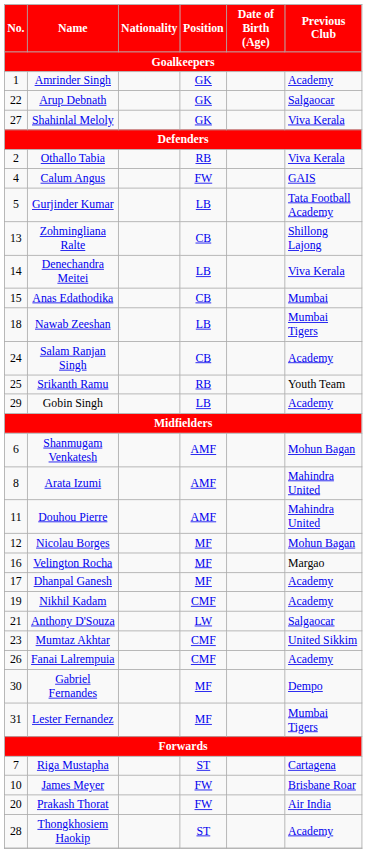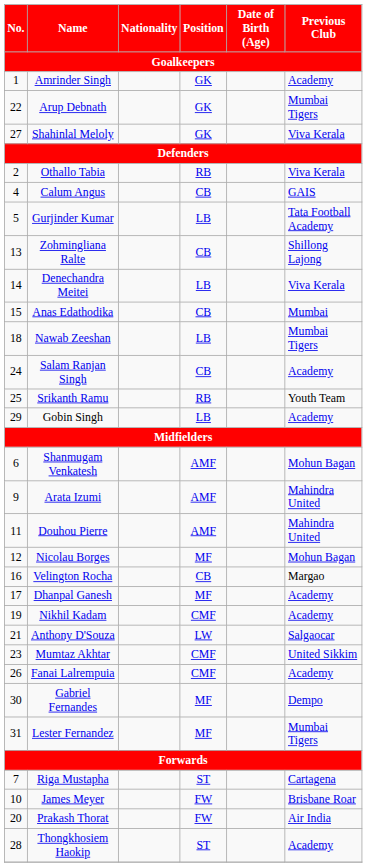 <table class="wikitable" style="text-align:center; font-size:90%; width:70%">
 <tr>
 <th style="background:#FF0000; color:white; text-align:center;">No.</th>
 <th style="background:#FF0000; color:white; text-align:center;">Name</th>
 <th style="background:#FF0000; color:white; text-align:center;">Nationality</th>
 <th style="background:#FF0000; color:white; text-align:center;">Position</th>
 <th style="background:#FF0000; color:white; text-align:center;">Date of Birth (Age)</th>
 <th style="background:#FF0000; color:white; text-align:center;">Previous Club</th>
 </tr>
 <tr>
 <th colspan=7  style="background:#FF0000; color:white; text-align:center;">Goalkeepers</th>
 </tr>
 <tr>
 <td>1</td>
 <td><a href='#'>Amrinder Singh</a></td>
 <td align=center></td>
 <td><a href='#'>GK</a></td>
 <td></td>
 <td align=left><a href='#'>Academy</a></td>
 </tr>
 <tr>
 <td>22</td>
 <td><a href='#'>Arup Debnath</a></td>
 <td align=center></td>
 <td><a href='#'>GK</a></td>
 <td></td>
-<td align=left> <a href='#'>Salgaocar</a></td>
+<td align=left> <a href='#'>Mumbai Tigers</a></td>
 </tr>
 <tr>
 <td>27</td>
 <td><a href='#'>Shahinlal Meloly</a></td>
 <td align=center></td>
 <td><a href='#'>GK</a></td>
 <td></td>
 <td align=left> <a href='#'>Viva Kerala</a></td>
 </tr>
 <tr>
 <th colspan=6  style="background:#FF0000; color:white; text-align:center;">Defenders</th>
 </tr>
 <tr>
 <td>2</td>
 <td><a href='#'>Othallo Tabia</a></td>
 <td align=center></td>
 <td><a href='#'>RB</a></td>
 <td></td>
 <td align=left> <a href='#'>Viva Kerala</a></td>
 </tr>
 <tr>
 <td>4</td>
 <td><a href='#'>Calum Angus</a></td>
 <td align=center></td>
-<td><a href='#'>FW</a></td>
+<td><a href='#'>CB</a></td>
 <td></td>
 <td align=left> <a href='#'>GAIS</a></td>
 </tr>
 <tr>
 <td>5</td>
 <td><a href='#'>Gurjinder Kumar</a></td>
 <td align=center></td>
 <td><a href='#'>LB</a></td>
 <td></td>
 <td align=left> <a href='#'>Tata Football Academy</a></td>
 </tr>
 <tr>
 <td>13</td>
 <td><a href='#'>Zohmingliana Ralte</a></td>
 <td align=center></td>
 <td><a href='#'>CB</a></td>
 <td></td>
 <td align=left> <a href='#'>Shillong Lajong</a></td>
 </tr>
 <tr>
 <td>14</td>
 <td><a href='#'>Denechandra Meitei</a></td>
 <td align=center></td>
 <td><a href='#'>LB</a></td>
 <td></td>
 <td align=left> <a href='#'>Viva Kerala</a></td>
 </tr>
 <tr>
 <td>15</td>
 <td><a href='#'>Anas Edathodika</a></td>
 <td align=center></td>
 <td><a href='#'>CB</a></td>
 <td></td>
 <td align=left> <a href='#'>Mumbai</a></td>
 </tr>
 <tr>
 <td>18</td>
 <td><a href='#'>Nawab Zeeshan</a></td>
 <td align=center></td>
 <td><a href='#'>LB</a></td>
 <td></td>
 <td align=left> <a href='#'>Mumbai Tigers</a></td>
 </tr>
 <tr>
 <td>24</td>
 <td><a href='#'>Salam Ranjan Singh</a></td>
 <td align=center></td>
 <td><a href='#'>CB</a></td>
 <td></td>
 <td align=left><a href='#'>Academy</a></td>
 </tr>
 <tr>
 <td>25</td>
 <td><a href='#'>Srikanth Ramu</a></td>
 <td align=center></td>
 <td><a href='#'>RB</a></td>
 <td></td>
 <td align=left>Youth Team</td>
 </tr>
 <tr>
 <td>29</td>
 <td>Gobin Singh</td>
 <td align=center></td>
 <td><a href='#'>LB</a></td>
 <td></td>
 <td align=left><a href='#'>Academy</a></td>
 </tr>
 <tr>
 <th colspan=6  style="background:#FF0000; color:white; text-align:center;">Midfielders</th>
 </tr>
 <tr>
 <td>6</td>
 <td><a href='#'>Shanmugam Venkatesh</a></td>
 <td align=center></td>
 <td><a href='#'>AMF</a></td>
 <td></td>
 <td align=left> <a href='#'>Mohun Bagan</a></td>
 </tr>
 <tr>
-<td>8</td>
+<td>9</td>
 <td><a href='#'>Arata Izumi</a></td>
 <td align=center></td>
 <td><a href='#'>AMF</a></td>
 <td></td>
 <td align=left> <a href='#'>Mahindra United</a></td>
 </tr>
 <tr>
 <td>11</td>
 <td><a href='#'>Douhou Pierre</a></td>
 <td align=center></td>
 <td><a href='#'>AMF</a></td>
 <td></td>
 <td align=left> <a href='#'>Mahindra United</a></td>
 </tr>
 <tr>
 <td>12</td>
 <td><a href='#'>Nicolau Borges</a></td>
 <td align=center></td>
 <td><a href='#'>MF</a></td>
 <td></td>
 <td align=left> <a href='#'>Mohun Bagan</a></td>
 </tr>
 <tr>
 <td>16</td>
 <td><a href='#'>Velington Rocha</a></td>
 <td align=center></td>
-<td><a href='#'>MF</a></td>
+<td><a href='#'>CB</a></td>
 <td></td>
 <td align=left> Margao</td>
 </tr>
 <tr>
 <td>17</td>
 <td><a href='#'>Dhanpal Ganesh</a></td>
 <td align=center></td>
 <td><a href='#'>MF</a></td>
 <td></td>
 <td align=left><a href='#'>Academy</a></td>
 </tr>
 <tr>
 <td>19</td>
 <td><a href='#'>Nikhil Kadam</a></td>
 <td align=center></td>
 <td><a href='#'>CMF</a></td>
 <td></td>
 <td align=left><a href='#'>Academy</a></td>
 </tr>
 <tr>
 <td>21</td>
 <td><a href='#'>Anthony D'Souza</a></td>
 <td align=center></td>
 <td><a href='#'>LW</a></td>
 <td></td>
 <td align=left> <a href='#'>Salgaocar</a></td>
 </tr>
 <tr>
 <td>23</td>
 <td><a href='#'>Mumtaz Akhtar</a></td>
 <td align=center></td>
 <td><a href='#'>CMF</a></td>
 <td></td>
 <td align=left> <a href='#'>United Sikkim</a></td>
 </tr>
 <tr>
 <td>26</td>
 <td><a href='#'>Fanai Lalrempuia</a></td>
 <td align=center></td>
 <td><a href='#'>CMF</a></td>
 <td></td>
 <td align=left><a href='#'>Academy</a></td>
 </tr>
 <tr>
 <td>30</td>
 <td><a href='#'>Gabriel Fernandes</a></td>
 <td align=center></td>
 <td><a href='#'>MF</a></td>
 <td></td>
 <td align=left> <a href='#'>Dempo</a></td>
 </tr>
 <tr>
 <td>31</td>
 <td><a href='#'>Lester Fernandez</a></td>
 <td align=center></td>
 <td><a href='#'>MF</a></td>
 <td></td>
 <td align=left> <a href='#'>Mumbai Tigers</a></td>
 </tr>
 <tr>
 <th colspan=6  style="background:#FF0000; color:white; text-align:center;">Forwards</th>
 </tr>
 <tr>
 <td>7</td>
 <td><a href='#'>Riga Mustapha</a></td>
 <td align=center></td>
 <td><a href='#'>ST</a></td>
 <td></td>
 <td align=left> <a href='#'>Cartagena</a></td>
 </tr>
 <tr>
 <td>10</td>
 <td><a href='#'>James Meyer</a></td>
 <td align=center></td>
 <td><a href='#'>FW</a></td>
 <td></td>
 <td align=left> <a href='#'>Brisbane Roar</a></td>
 </tr>
 <tr>
 <td>20</td>
 <td><a href='#'>Prakash Thorat</a></td>
 <td align=center></td>
 <td><a href='#'>FW</a></td>
 <td></td>
 <td align=left> <a href='#'>Air India</a></td>
 </tr>
 <tr>
 <td>28</td>
 <td><a href='#'>Thongkhosiem Haokip</a></td>
 <td align=center></td>
 <td><a href='#'>ST</a></td>
 <td></td>
 <td align=left><a href='#'>Academy</a></td>
 </tr>
 <tr>
 </tr>
 </table>
